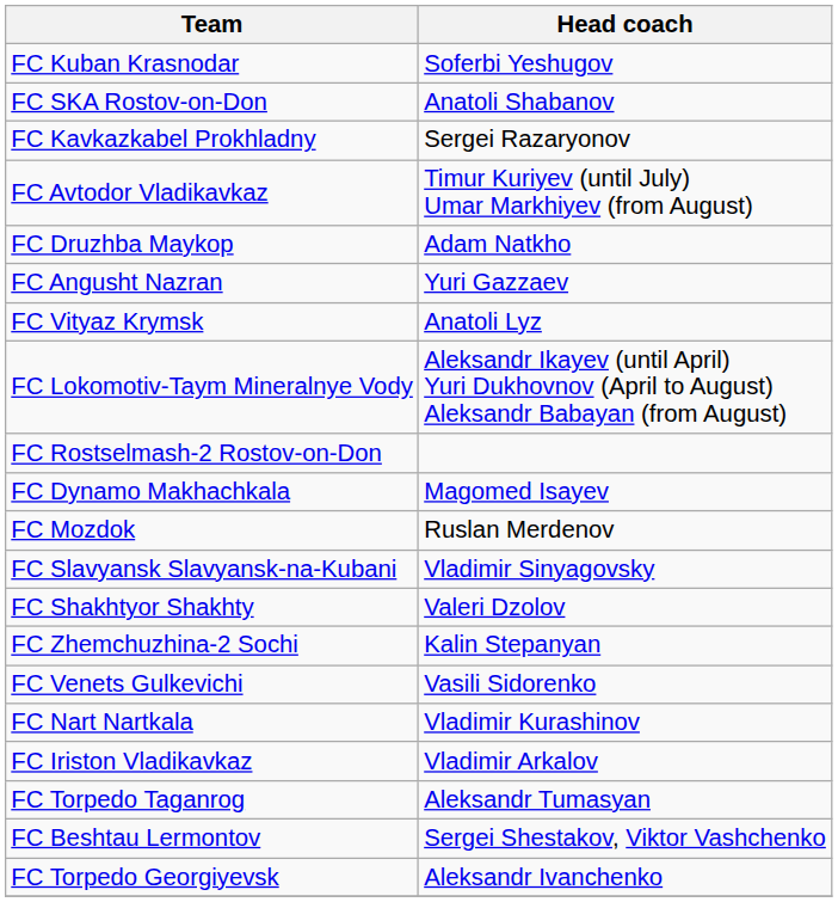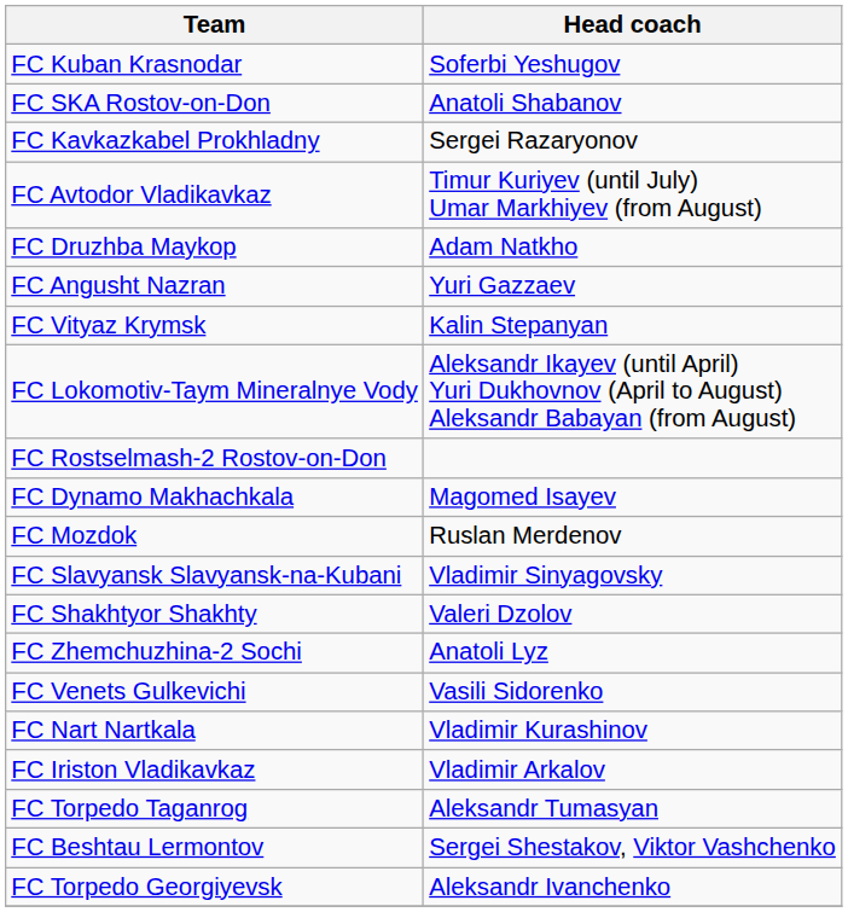 <table class="wikitable">
 <tr>
 <th>Team</th>
 <th>Head coach</th>
 </tr>
 <tr>
 <td><a href='#'>FC Kuban Krasnodar</a></td>
 <td><a href='#'>Soferbi Yeshugov</a></td>
 </tr>
 <tr>
 <td><a href='#'>FC SKA Rostov-on-Don</a></td>
 <td><a href='#'>Anatoli Shabanov</a></td>
 </tr>
 <tr>
 <td><a href='#'>FC Kavkazkabel Prokhladny</a></td>
 <td>Sergei Razaryonov</td>
 </tr>
 <tr>
 <td><a href='#'>FC Avtodor Vladikavkaz</a></td>
 <td><a href='#'>Timur Kuriyev</a> (until July)<br><a href='#'>Umar Markhiyev</a> (from August)</td>
 </tr>
 <tr>
 <td><a href='#'>FC Druzhba Maykop</a></td>
 <td><a href='#'>Adam Natkho</a></td>
 </tr>
 <tr>
 <td><a href='#'>FC Angusht Nazran</a></td>
 <td><a href='#'>Yuri Gazzaev</a></td>
 </tr>
 <tr>
 <td><a href='#'>FC Vityaz Krymsk</a></td>
-<td><a href='#'>Anatoli Lyz</a></td>
+<td><a href='#'>Kalin Stepanyan</a></td>
 </tr>
 <tr>
 <td><a href='#'>FC Lokomotiv-Taym Mineralnye Vody</a></td>
 <td><a href='#'>Aleksandr Ikayev</a> (until April)<br><a href='#'>Yuri Dukhovnov</a> (April to August)<br><a href='#'>Aleksandr Babayan</a> (from August)</td>
 </tr>
 <tr>
 <td><a href='#'>FC Rostselmash-2 Rostov-on-Don</a></td>
 <td></td>
 </tr>
 <tr>
 <td><a href='#'>FC Dynamo Makhachkala</a></td>
 <td><a href='#'>Magomed Isayev</a></td>
 </tr>
 <tr>
 <td><a href='#'>FC Mozdok</a></td>
 <td>Ruslan Merdenov</td>
 </tr>
 <tr>
 <td><a href='#'>FC Slavyansk Slavyansk-na-Kubani</a></td>
 <td><a href='#'>Vladimir Sinyagovsky</a></td>
 </tr>
 <tr>
 <td><a href='#'>FC Shakhtyor Shakhty</a></td>
 <td><a href='#'>Valeri Dzolov</a></td>
 </tr>
 <tr>
 <td><a href='#'>FC Zhemchuzhina-2 Sochi</a></td>
-<td><a href='#'>Kalin Stepanyan</a></td>
+<td><a href='#'>Anatoli Lyz</a></td>
 </tr>
 <tr>
 <td><a href='#'>FC Venets Gulkevichi</a></td>
 <td><a href='#'>Vasili Sidorenko</a></td>
 </tr>
 <tr>
 <td><a href='#'>FC Nart Nartkala</a></td>
 <td><a href='#'>Vladimir Kurashinov</a></td>
 </tr>
 <tr>
 <td><a href='#'>FC Iriston Vladikavkaz</a></td>
 <td><a href='#'>Vladimir Arkalov</a></td>
 </tr>
 <tr>
 <td><a href='#'>FC Torpedo Taganrog</a></td>
 <td><a href='#'>Aleksandr Tumasyan</a></td>
 </tr>
 <tr>
 <td><a href='#'>FC Beshtau Lermontov</a></td>
 <td><a href='#'>Sergei Shestakov</a>, <a href='#'>Viktor Vashchenko</a></td>
 </tr>
 <tr>
 <td><a href='#'>FC Torpedo Georgiyevsk</a></td>
 <td><a href='#'>Aleksandr Ivanchenko</a></td>
 </tr>
 <tr>
 </tr>
 </table>
